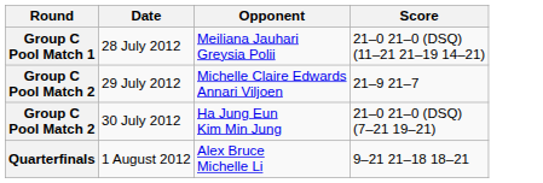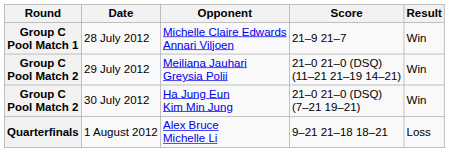 <table class="wikitable">
 <tr>
 <th>Round</th>
 <th>Date</th>
 <th>Opponent</th>
 <th>Score</th>
+<th>Result</th>
 </tr>
 <tr>
 <th>Group C<br>Pool Match 1</th>
 <td>28 July 2012</td>
-<td><a href='#'>Meiliana Jauhari</a><br><a href='#'>Greysia Polii</a></td>
-<td>21–0 21–0 (DSQ)<br>(11–21 21–19 14–21)</td>
+<td><a href='#'>Michelle Claire Edwards</a><br><a href='#'>Annari Viljoen</a></td>
+<td>21–9 21–7</td>
+<td>Win</td>
 </tr>
 <tr>
 <th>Group C<br>Pool Match 2</th>
 <td>29 July 2012</td>
-<td><a href='#'>Michelle Claire Edwards</a><br><a href='#'>Annari Viljoen</a></td>
-<td>21–9 21–7</td>
+<td><a href='#'>Meiliana Jauhari</a><br><a href='#'>Greysia Polii</a></td>
+<td>21–0 21–0 (DSQ)<br>(11–21 21–19 14–21)</td>
+<td>Win</td>
 </tr>
 <tr>
 <th>Group C<br>Pool Match 2</th>
 <td>30 July 2012</td>
 <td><a href='#'>Ha Jung Eun</a><br><a href='#'>Kim Min Jung</a></td>
 <td>21–0 21–0 (DSQ)<br>(7–21 19–21)</td>
+<td>Win</td>
 </tr>
 <tr>
 <th>Quarterfinals</th>
 <td>1 August 2012</td>
 <td><a href='#'>Alex Bruce</a><br><a href='#'>Michelle Li</a></td>
 <td>9–21 21–18 18–21</td>
+<td>Loss</td>
 </tr>
 </table>
